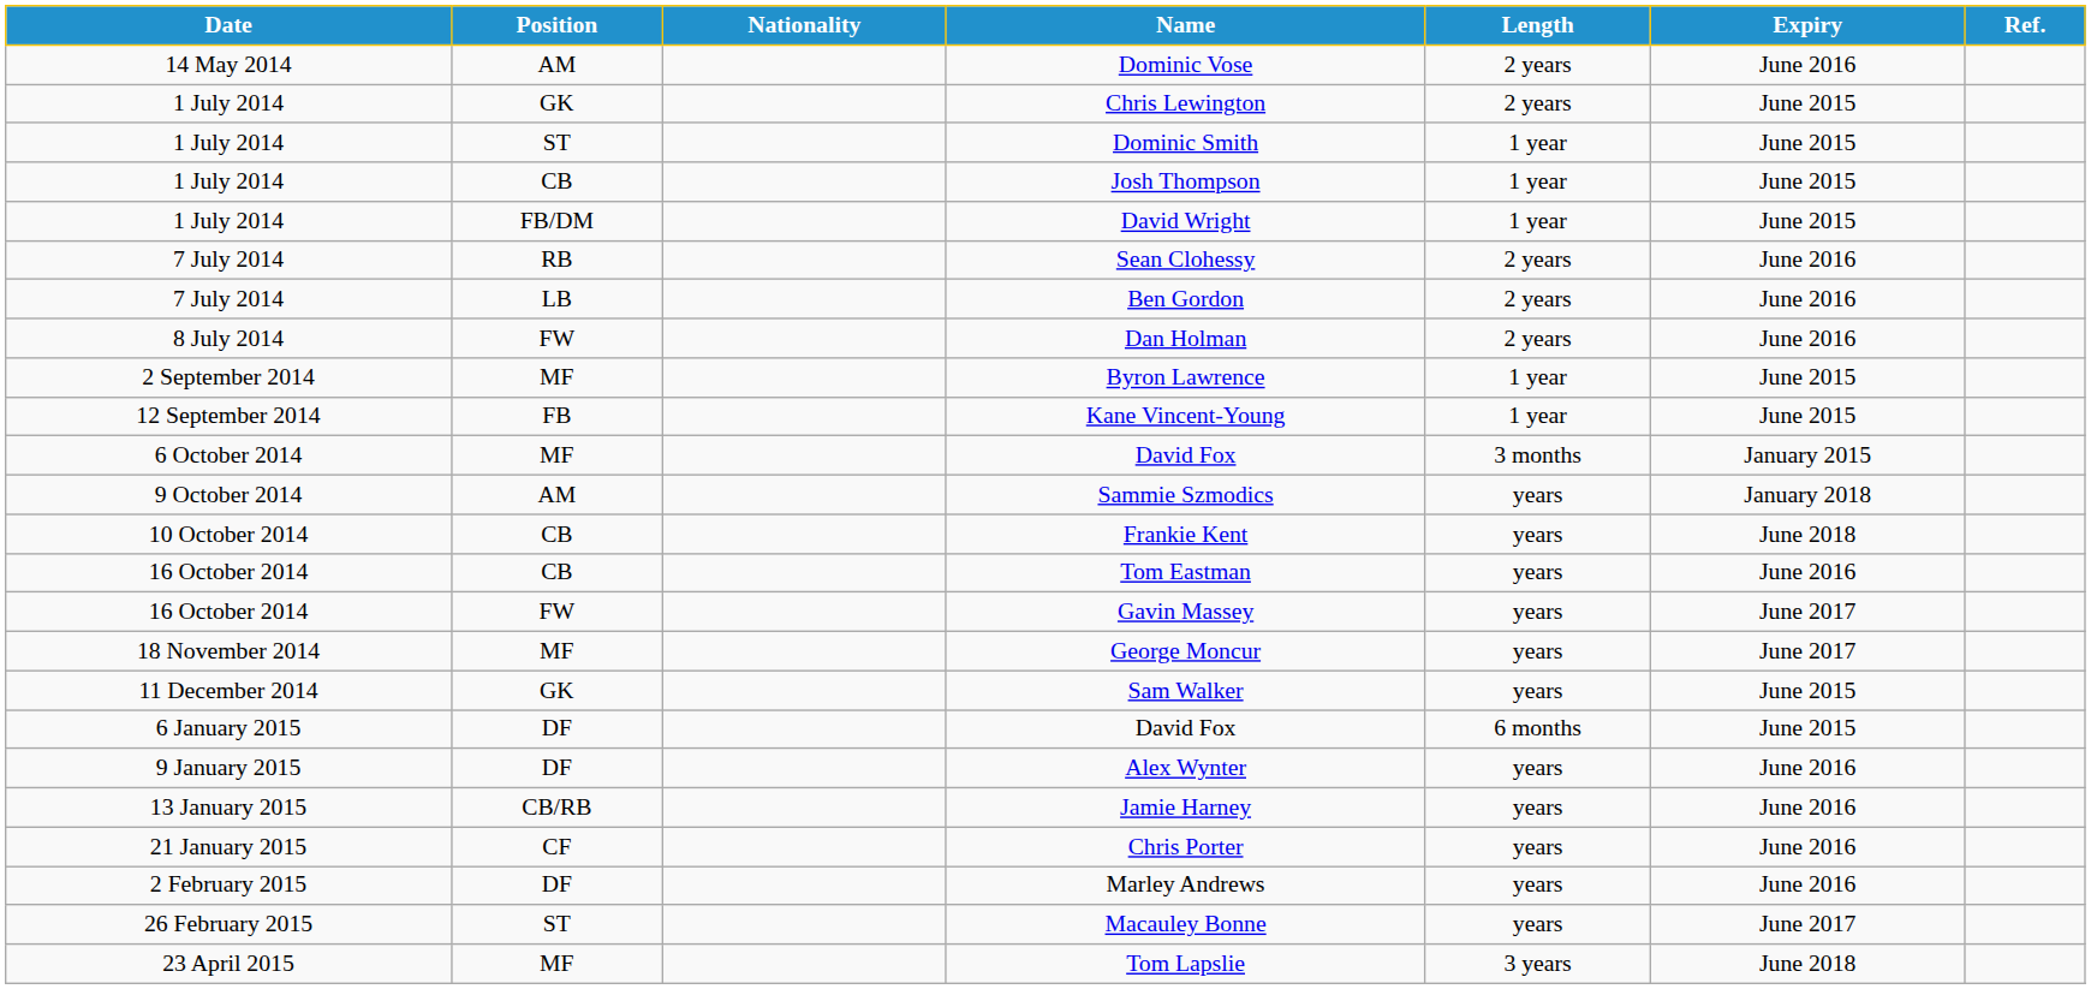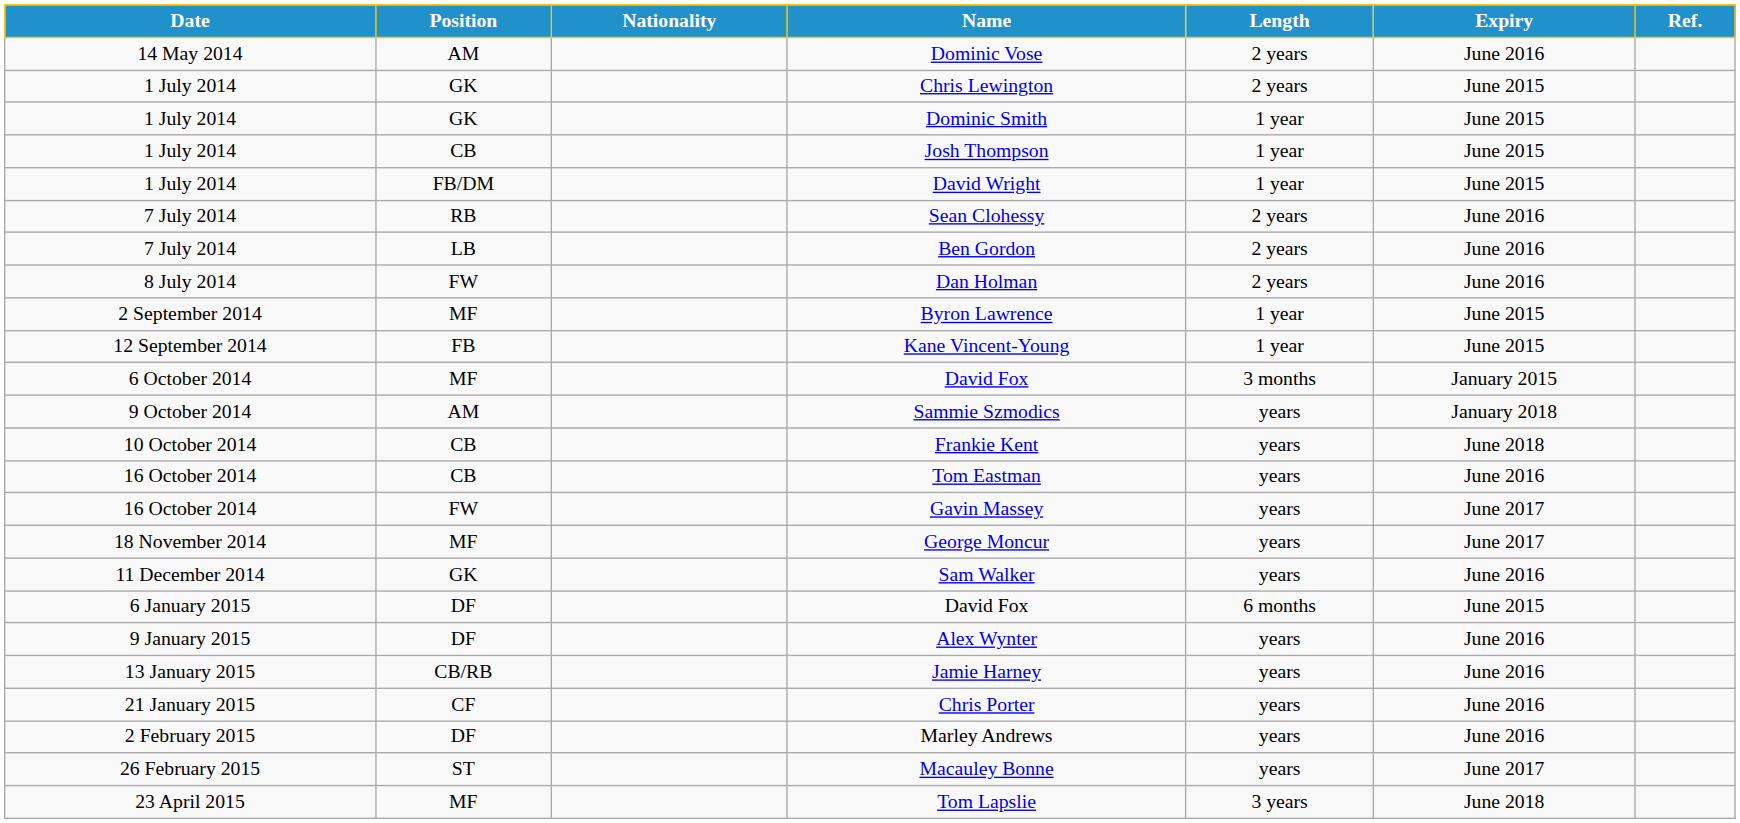 <table class="wikitable" style="text-align:center; font-size:90%; width:100%;">
 <tr>
 <th style="background:#2191CC; color:white; border:1px solid #F7C408; text-align:center;">Date</th>
 <th style="background:#2191CC; color:white; border:1px solid #F7C408; text-align:center;">Position</th>
 <th style="background:#2191CC; color:white; border:1px solid #F7C408; text-align:center;">Nationality</th>
 <th style="background:#2191CC; color:white; border:1px solid #F7C408; text-align:center;">Name</th>
 <th style="background:#2191CC; color:white; border:1px solid #F7C408; text-align:center;">Length</th>
 <th style="background:#2191CC; color:white; border:1px solid #F7C408; text-align:center;">Expiry</th>
 <th style="background:#2191CC; color:white; border:1px solid #F7C408; text-align:center;">Ref.</th>
 </tr>
 <tr>
 <td>14 May 2014</td>
 <td>AM</td>
 <td></td>
 <td><a href='#'>Dominic Vose</a></td>
 <td>2 years</td>
 <td>June 2016</td>
 <td></td>
 </tr>
 <tr>
 <td>1 July 2014</td>
 <td>GK</td>
 <td></td>
 <td><a href='#'>Chris Lewington</a></td>
 <td>2 years</td>
 <td>June 2015</td>
 <td></td>
 </tr>
 <tr>
 <td>1 July 2014</td>
-<td>ST</td>
+<td>GK</td>
 <td></td>
 <td><a href='#'>Dominic Smith</a></td>
 <td>1 year</td>
 <td>June 2015</td>
 <td></td>
 </tr>
 <tr>
 <td>1 July 2014</td>
 <td>CB</td>
 <td></td>
 <td><a href='#'>Josh Thompson</a></td>
 <td>1 year</td>
 <td>June 2015</td>
 <td></td>
 </tr>
 <tr>
 <td>1 July 2014</td>
 <td>FB/DM</td>
 <td></td>
 <td><a href='#'>David Wright</a></td>
 <td>1 year</td>
 <td>June 2015</td>
 <td></td>
 </tr>
 <tr>
 <td>7 July 2014</td>
 <td>RB</td>
 <td></td>
 <td><a href='#'>Sean Clohessy</a></td>
 <td>2 years</td>
 <td>June 2016</td>
 <td></td>
 </tr>
 <tr>
 <td>7 July 2014</td>
 <td>LB</td>
 <td></td>
 <td><a href='#'>Ben Gordon</a></td>
 <td>2 years</td>
 <td>June 2016</td>
 <td></td>
 </tr>
 <tr>
 <td>8 July 2014</td>
 <td>FW</td>
 <td></td>
 <td><a href='#'>Dan Holman</a></td>
 <td>2 years</td>
 <td>June 2016</td>
 <td></td>
 </tr>
 <tr>
 <td>2 September 2014</td>
 <td>MF</td>
 <td></td>
 <td><a href='#'>Byron Lawrence</a></td>
 <td>1 year</td>
 <td>June 2015</td>
 <td></td>
 </tr>
 <tr>
 <td>12 September 2014</td>
 <td>FB</td>
 <td></td>
 <td><a href='#'>Kane Vincent-Young</a></td>
 <td>1 year</td>
 <td>June 2015</td>
 <td></td>
 </tr>
 <tr>
 <td>6 October 2014</td>
 <td>MF</td>
 <td></td>
 <td><a href='#'>David Fox</a></td>
 <td>3 months</td>
 <td>January 2015</td>
 <td></td>
 </tr>
 <tr>
 <td>9 October 2014</td>
 <td>AM</td>
 <td></td>
 <td><a href='#'>Sammie Szmodics</a></td>
 <td> years</td>
 <td>January 2018</td>
 <td></td>
 </tr>
 <tr>
 <td>10 October 2014</td>
 <td>CB</td>
 <td></td>
 <td><a href='#'>Frankie Kent</a></td>
 <td> years</td>
 <td>June 2018</td>
 <td></td>
 </tr>
 <tr>
 <td>16 October 2014</td>
 <td>CB</td>
 <td></td>
 <td><a href='#'>Tom Eastman</a></td>
 <td> years</td>
 <td>June 2016</td>
 <td></td>
 </tr>
 <tr>
 <td>16 October 2014</td>
 <td>FW</td>
 <td></td>
 <td><a href='#'>Gavin Massey</a></td>
 <td> years</td>
 <td>June 2017</td>
 <td></td>
 </tr>
 <tr>
 <td>18 November 2014</td>
 <td>MF</td>
 <td></td>
 <td><a href='#'>George Moncur</a></td>
 <td> years</td>
 <td>June 2017</td>
 <td></td>
 </tr>
 <tr>
 <td>11 December 2014</td>
 <td>GK</td>
 <td></td>
 <td><a href='#'>Sam Walker</a></td>
 <td> years</td>
-<td>June 2015</td>
+<td>June 2016</td>
 <td></td>
 </tr>
 <tr>
 <td>6 January 2015</td>
 <td>DF</td>
 <td></td>
 <td>David Fox</td>
 <td>6 months</td>
 <td>June 2015</td>
 <td></td>
 </tr>
 <tr>
 <td>9 January 2015</td>
 <td>DF</td>
 <td></td>
 <td><a href='#'>Alex Wynter</a></td>
 <td> years</td>
 <td>June 2016</td>
 <td></td>
 </tr>
 <tr>
 <td>13 January 2015</td>
 <td>CB/RB</td>
 <td></td>
 <td><a href='#'>Jamie Harney</a></td>
 <td> years</td>
 <td>June 2016</td>
 <td></td>
 </tr>
 <tr>
 <td>21 January 2015</td>
 <td>CF</td>
 <td></td>
 <td><a href='#'>Chris Porter</a></td>
 <td> years</td>
 <td>June 2016</td>
 <td></td>
 </tr>
 <tr>
 <td>2 February 2015</td>
 <td>DF</td>
 <td></td>
 <td>Marley Andrews</td>
 <td> years</td>
 <td>June 2016</td>
 <td></td>
 </tr>
 <tr>
 <td>26 February 2015</td>
 <td>ST</td>
 <td></td>
 <td><a href='#'>Macauley Bonne</a></td>
 <td> years</td>
 <td>June 2017</td>
 <td></td>
 </tr>
 <tr>
 <td>23 April 2015</td>
 <td>MF</td>
 <td></td>
 <td><a href='#'>Tom Lapslie</a></td>
 <td>3 years</td>
 <td>June 2018</td>
 <td></td>
 </tr>
 <tr>
 </tr>
 </table>
